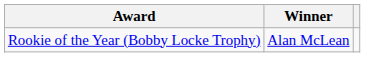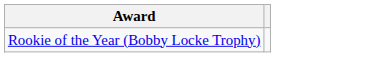 <table class="wikitable">
 <tr>
 <th>Award</th>
-<th>Winner</th>
 <th></th>
 </tr>
 <tr>
 <td><a href='#'>Rookie of the Year (Bobby Locke Trophy)</a></td>
-<td> <a href='#'>Alan McLean</a></td>
 <td></td>
 </tr>
 </table>
